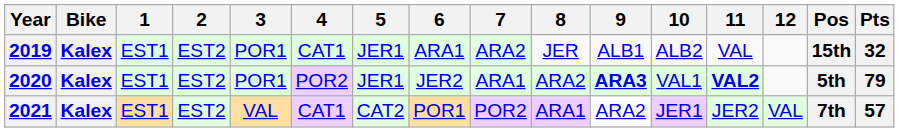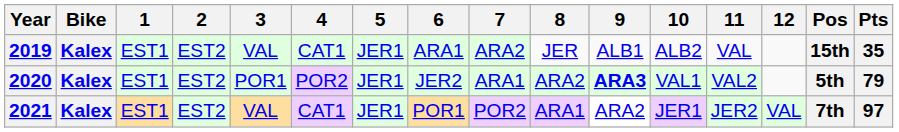 <table class="wikitable" style="text-align:center">
 <tr>
 <th>Year</th>
 <th>Bike</th>
 <th>1</th>
 <th>2</th>
 <th>3</th>
 <th>4</th>
 <th>5</th>
 <th>6</th>
 <th>7</th>
 <th>8</th>
 <th>9</th>
 <th>10</th>
 <th>11</th>
 <th>12</th>
 <th>Pos</th>
 <th>Pts</th>
 </tr>
 <tr>
 <th><a href='#'>2019</a></th>
 <th><a href='#'>Kalex</a></th>
 <td style="background:#dfffdf;"><a href='#'>EST1</a><br></td>
 <td style="background:#dfffdf;"><a href='#'>EST2</a><br></td>
-<td style="background:#dfffdf;"><a href='#'>POR1</a><br></td>
+<td style="background:#dfffdf;"><a href='#'>VAL</a><br></td>
 <td style="background:#dfffdf;"><a href='#'>CAT1</a><br></td>
 <td style="background:#dfffdf;"><a href='#'>JER1</a><br></td>
 <td style="background:#dfffdf;"><a href='#'>ARA1</a><br></td>
 <td style="background:#dfffdf;"><a href='#'>ARA2</a><br></td>
 <td style="background:#;"><a href='#'>JER</a></td>
 <td style="background:#;"><a href='#'>ALB1</a></td>
 <td style="background:#;"><a href='#'>ALB2</a></td>
 <td style="background:#;"><a href='#'>VAL</a></td>
 <td></td>
 <th style="background:#;">15th</th>
-<th style="background:#;">32</th>
+<th style="background:#;">35</th>
 </tr>
 <tr>
 <th><a href='#'>2020</a></th>
 <th><a href='#'>Kalex</a></th>
 <td style="background:#dfffdf;"><a href='#'>EST1</a><br></td>
 <td style="background:#dfffdf;"><a href='#'>EST2</a><br></td>
 <td style="background:#dfffdf;"><a href='#'>POR1</a><br></td>
 <td style="background:#efcfff;"><a href='#'>POR2</a><br></td>
 <td style="background:#dfffdf;"><a href='#'>JER1</a><br></td>
 <td style="background:#dfffdf;"><a href='#'>JER2</a><br></td>
 <td style="background:#dfffdf;"><a href='#'>ARA1</a><br></td>
 <td style="background:#dfffdf;"><a href='#'>ARA2</a><br></td>
 <td style="background:#dfffdf;"><strong><a href='#'>ARA3</a><br></strong></td>
 <td style="background:#dfffdf;"><a href='#'>VAL1</a><br></td>
-<td style="background:#dfffdf;"><strong><a href='#'>VAL2</a><br></strong></td>
+<td style="background:#dfffdf;"><a href='#'>VAL2</a><br></td>
 <td></td>
 <th style="background:#;">5th</th>
 <th style="background:#;">79</th>
 </tr>
 <tr>
 <th><a href='#'>2021</a></th>
 <th><a href='#'>Kalex</a></th>
 <td style="background:#ffdf9f;"><a href='#'>EST1</a><br></td>
 <td style="background:#dfffdf;"><a href='#'>EST2</a><br></td>
 <td style="background:#ffdf9f;"><a href='#'>VAL</a><br></td>
 <td style="background:#efcfff;"><a href='#'>CAT1</a><br></td>
-<td style="background:#dfffdf;"><a href='#'>CAT2</a><br></td>
+<td style="background:#dfffdf;"><a href='#'>JER1</a><br></td>
 <td style="background:#ffdf9f;"><a href='#'>POR1</a><br></td>
 <td style="background:#efcfff;"><a href='#'>POR2</a><br></td>
 <td style="background:#efcfff;"><a href='#'>ARA1</a><br></td>
 <td style="background:#ffffff;"><a href='#'>ARA2</a><br></td>
 <td style="background:#efcfff;"><a href='#'>JER1</a><br></td>
 <td style="background:#dfffdf;"><a href='#'>JER2</a><br></td>
 <td style="background:#dfffdf;"><a href='#'>VAL</a><br></td>
 <th style="background:#;">7th</th>
-<th style="background:#;">57</th>
+<th style="background:#;">97</th>
 </tr>
 </table>
